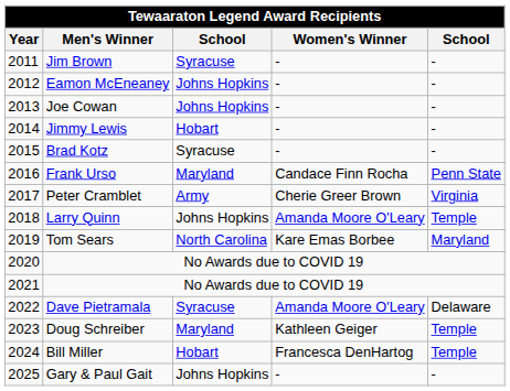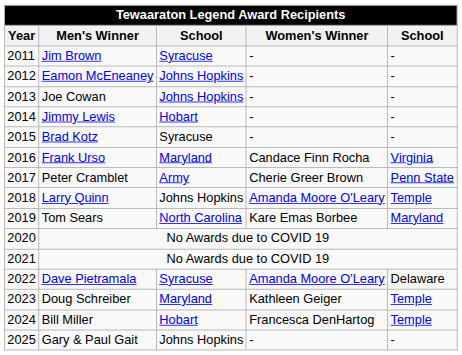 <table align=left class="wikitable" border="0">
 <tr>
 <th align="center" colspan="7" style="color:white; background:black"><strong>Tewaaraton Legend Award Recipients  </strong></th>
 </tr>
 <tr>
 <th align="center" colspan="1">Year</th>
 <th align="center" colspan="1">Men's Winner</th>
 <th align="center" colspan="1">School</th>
 <th align="center" colspan="1">Women's Winner</th>
 <th align="center" colspan="1">School</th>
 </tr>
 <tr>
 <td>2011</td>
 <td><a href='#'>Jim Brown</a></td>
 <td><a href='#'>Syracuse</a></td>
 <td>-</td>
 <td>-</td>
 </tr>
 <tr>
 <td>2012</td>
 <td><a href='#'>Eamon McEneaney</a></td>
 <td><a href='#'>Johns Hopkins</a></td>
 <td>-</td>
 <td>-</td>
 </tr>
 <tr>
 <td>2013</td>
 <td>Joe Cowan</td>
 <td><a href='#'>Johns Hopkins</a></td>
 <td>-</td>
 <td>-</td>
 </tr>
 <tr>
 <td>2014</td>
 <td><a href='#'>Jimmy Lewis</a></td>
 <td><a href='#'>Hobart</a></td>
 <td>-</td>
 <td>-</td>
 </tr>
 <tr>
 <td>2015</td>
 <td><a href='#'>Brad Kotz</a></td>
 <td>Syracuse</td>
 <td>-</td>
 <td>-</td>
 </tr>
 <tr>
 <td>2016</td>
 <td><a href='#'>Frank Urso</a></td>
 <td><a href='#'>Maryland</a></td>
 <td>Candace Finn Rocha</td>
-<td><a href='#'>Penn State</a></td>
+<td><a href='#'>Virginia</a></td>
 </tr>
 <tr>
 <td>2017</td>
 <td>Peter Cramblet</td>
 <td><a href='#'>Army</a></td>
 <td>Cherie Greer Brown</td>
-<td><a href='#'>Virginia</a></td>
+<td><a href='#'>Penn State</a></td>
 </tr>
 <tr>
 <td>2018</td>
 <td><a href='#'>Larry Quinn</a></td>
 <td>Johns Hopkins</td>
 <td><a href='#'>Amanda Moore O'Leary</a></td>
 <td><a href='#'>Temple</a></td>
 </tr>
 <tr>
 <td>2019</td>
 <td>Tom Sears</td>
 <td><a href='#'>North Carolina</a></td>
 <td>Kare Emas Borbee</td>
 <td><a href='#'>Maryland</a></td>
 </tr>
 <tr>
 <td>2020</td>
 <td align=center colspan="4">No Awards due to COVID 19</td>
 </tr>
 <tr>
 <td>2021</td>
 <td align=center colspan="4">No Awards due to COVID 19</td>
 </tr>
 <tr>
 <td>2022</td>
 <td><a href='#'>Dave Pietramala</a></td>
 <td><a href='#'>Syracuse</a></td>
 <td><a href='#'>Amanda Moore O'Leary</a></td>
 <td>Delaware</td>
 </tr>
 <tr>
 <td>2023</td>
 <td>Doug Schreiber</td>
 <td><a href='#'>Maryland</a></td>
 <td>Kathleen Geiger</td>
 <td><a href='#'>Temple</a></td>
 </tr>
 <tr>
 <td>2024</td>
 <td>Bill Miller</td>
 <td><a href='#'>Hobart</a></td>
 <td>Francesca DenHartog</td>
 <td><a href='#'>Temple</a></td>
 </tr>
 <tr>
 <td>2025</td>
 <td>Gary & Paul Gait</td>
 <td>Johns Hopkins</td>
 <td>-</td>
 <td>-</td>
 </tr>
 </table>
